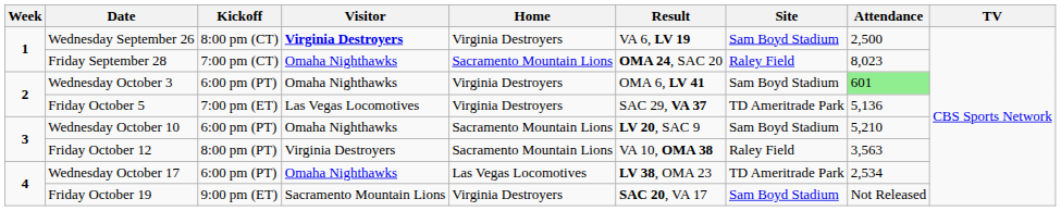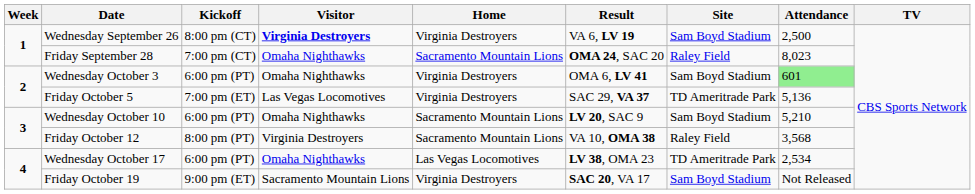 <table class="wikitable">
 <tr>
 <th>Week</th>
 <th>Date</th>
 <th>Kickoff</th>
 <th>Visitor</th>
 <th>Home</th>
 <th>Result</th>
 <th>Site</th>
 <th>Attendance</th>
 <th>TV</th>
 </tr>
 <tr>
 <td style="text-align:center;" rowspan="2"><strong>1</strong></td>
 <td>Wednesday September 26</td>
 <td>8:00 pm (CT)</td>
 <td><strong><a href='#'>Virginia Destroyers</a></strong></td>
 <td>Virginia Destroyers</td>
 <td>VA 6, <strong>LV 19</strong></td>
 <td><a href='#'>Sam Boyd Stadium</a></td>
 <td>2,500</td>
 <td rowspan="8"><a href='#'>CBS Sports Network</a></td>
 </tr>
 <tr>
 <td>Friday September 28</td>
 <td>7:00 pm (CT)</td>
 <td><a href='#'>Omaha Nighthawks</a></td>
 <td><a href='#'>Sacramento Mountain Lions</a></td>
 <td><strong>OMA 24</strong>, SAC 20</td>
 <td><a href='#'>Raley Field</a></td>
 <td>8,023</td>
 </tr>
 <tr>
 <td style="text-align:center;" rowspan="2"><strong>2</strong></td>
 <td>Wednesday October 3</td>
 <td>6:00 pm (PT)</td>
 <td>Omaha Nighthawks</td>
 <td>Virginia Destroyers</td>
 <td>OMA 6, <strong>LV 41</strong></td>
 <td>Sam Boyd Stadium</td>
 <td style="background: lightgreen;">601</td>
 </tr>
 <tr>
 <td>Friday October 5</td>
 <td>7:00 pm (ET)</td>
 <td>Las Vegas Locomotives</td>
 <td>Virginia Destroyers</td>
 <td>SAC 29, <strong>VA 37</strong></td>
 <td>TD Ameritrade Park</td>
 <td>5,136 </td>
 </tr>
 <tr>
 <td style="text-align:center;" rowspan="2"><strong>3</strong></td>
 <td>Wednesday October 10</td>
 <td>6:00 pm (PT)</td>
 <td>Omaha Nighthawks</td>
 <td>Sacramento Mountain Lions</td>
 <td><strong>LV 20</strong>, SAC 9</td>
 <td>Sam Boyd Stadium</td>
 <td>5,210</td>
 </tr>
 <tr>
 <td>Friday October 12</td>
 <td>8:00 pm (PT)</td>
 <td>Virginia Destroyers</td>
 <td>Sacramento Mountain Lions</td>
 <td>VA 10, <strong>OMA 38</strong></td>
 <td>Raley Field</td>
-<td>3,563</td>
+<td>3,568</td>
 </tr>
 <tr>
 <td style="text-align:center;" rowspan="2"><strong>4</strong></td>
 <td>Wednesday October 17</td>
 <td>6:00 pm (PT)</td>
 <td><a href='#'>Omaha Nighthawks</a></td>
 <td>Las Vegas Locomotives</td>
 <td><strong>LV 38</strong>, OMA 23</td>
 <td>TD Ameritrade Park</td>
 <td>2,534</td>
 </tr>
 <tr>
 <td>Friday October 19</td>
 <td>9:00 pm (ET)</td>
 <td>Sacramento Mountain Lions</td>
 <td>Virginia Destroyers</td>
 <td><strong>SAC 20</strong>, VA 17</td>
 <td><a href='#'>Sam Boyd Stadium</a></td>
 <td>Not Released</td>
 </tr>
 </table>
